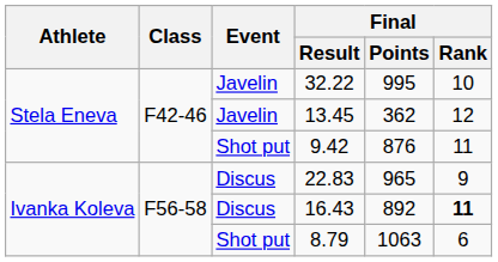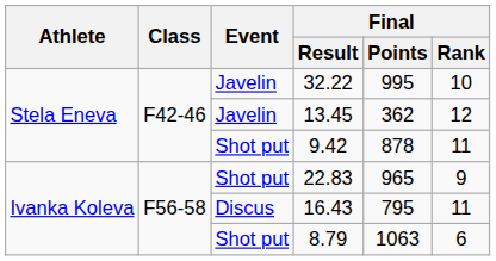 <table class=wikitable style="font-size:90%">
 <tr>
 <th rowspan="2">Athlete</th>
 <th rowspan="2">Class</th>
 <th rowspan="2">Event</th>
 <th colspan="3">Final</th>
 </tr>
 <tr>
 <th>Result</th>
 <th>Points</th>
 <th>Rank</th>
 </tr>
 <tr>
 <td rowspan="3"><a href='#'>Stela Eneva</a></td>
 <td rowspan="3" style="text-align:center;">F42-46</td>
 <td><a href='#'>Javelin</a></td>
 <td style="text-align:center;">32.22</td>
 <td style="text-align:center;">995</td>
 <td style="text-align:center;">10</td>
 </tr>
 <tr>
 <td><a href='#'>Javelin</a></td>
 <td style="text-align:center;">13.45</td>
 <td style="text-align:center;">362</td>
 <td style="text-align:center;">12</td>
 </tr>
 <tr>
 <td><a href='#'>Shot put</a></td>
 <td style="text-align:center;">9.42</td>
-<td style="text-align:center;">876</td>
+<td style="text-align:center;">878</td>
 <td style="text-align:center;">11</td>
 </tr>
 <tr>
 <td rowspan="3"><a href='#'>Ivanka Koleva</a></td>
 <td rowspan="3" style="text-align:center;">F56-58</td>
-<td><a href='#'>Discus</a></td>
+<td><a href='#'>Shot put</a></td>
 <td style="text-align:center;">22.83</td>
 <td style="text-align:center;">965</td>
 <td style="text-align:center;">9</td>
 </tr>
 <tr>
 <td><a href='#'>Discus</a></td>
 <td style="text-align:center;">16.43</td>
-<td style="text-align:center;">892</td>
-<td style="text-align:center;"><strong>11</strong></td>
+<td style="text-align:center;">795</td>
+<td style="text-align:center;">11</td>
 </tr>
 <tr>
 <td><a href='#'>Shot put</a></td>
 <td style="text-align:center;">8.79</td>
 <td style="text-align:center;">1063</td>
 <td style="text-align:center;">6</td>
 </tr>
 </table>
